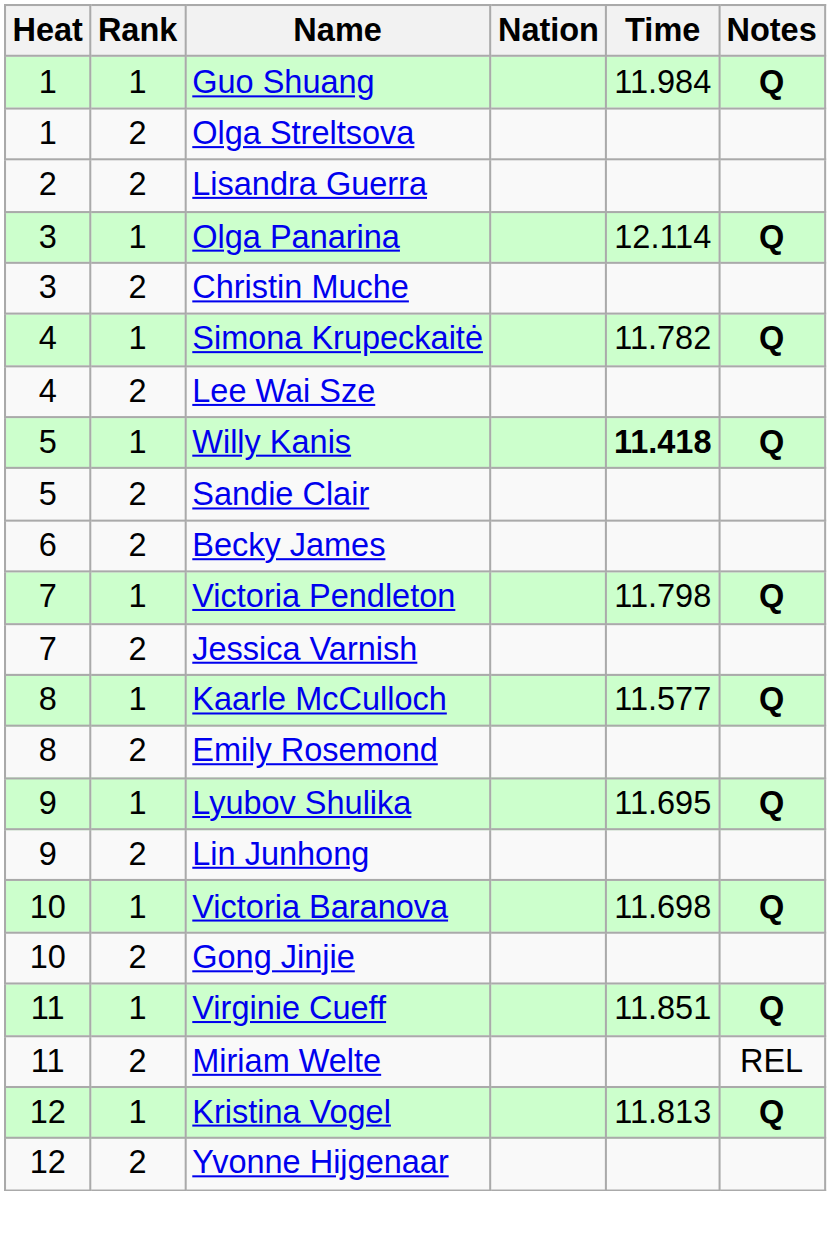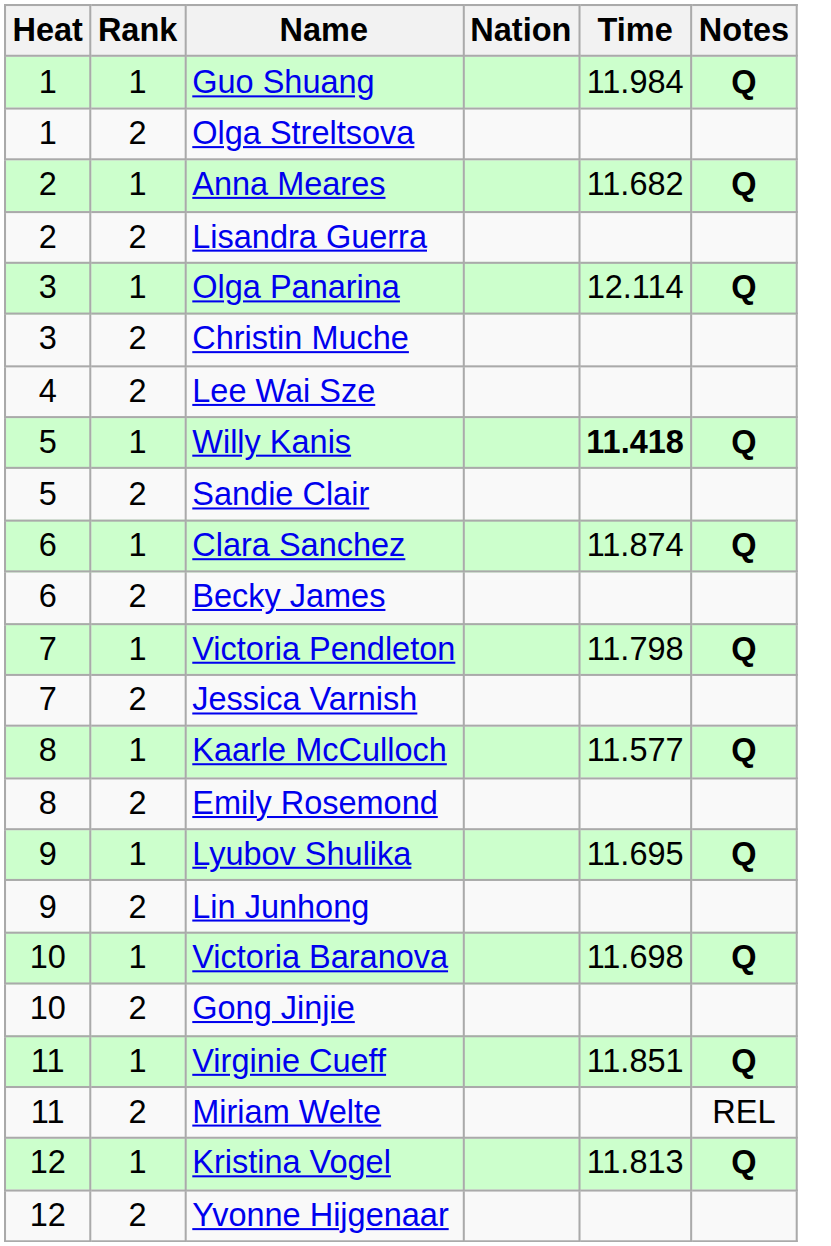 <table class="wikitable sortable" style="text-align:center">
 <tr>
 <th>Heat</th>
 <th>Rank</th>
 <th>Name</th>
 <th>Nation</th>
 <th>Time</th>
 <th>Notes</th>
 </tr>
 <tr style="background: #ccffcc;">
 <td>1</td>
 <td>1</td>
 <td align=left><a href='#'>Guo Shuang</a></td>
 <td align=left></td>
 <td>11.984</td>
 <td><strong>Q</strong></td>
 </tr>
 <tr>
 <td>1</td>
 <td>2</td>
 <td align=left><a href='#'>Olga Streltsova</a></td>
 <td align=left></td>
 <td></td>
 <td></td>
 </tr>
+<tr style="background: #ccffcc;">
+<td>2</td>
+<td>1</td>
+<td align=left><a href='#'>Anna Meares</a></td>
+<td align=left></td>
+<td>11.682</td>
+<td><strong>Q</strong></td>
+</tr>
 <tr>
 <td>2</td>
 <td>2</td>
 <td align=left><a href='#'>Lisandra Guerra</a></td>
 <td align=left></td>
 <td></td>
 <td></td>
 </tr>
 <tr style="background: #ccffcc;">
 <td>3</td>
 <td>1</td>
 <td align=left><a href='#'>Olga Panarina</a></td>
 <td align=left></td>
 <td>12.114</td>
 <td><strong>Q</strong></td>
 </tr>
 <tr>
 <td>3</td>
 <td>2</td>
 <td align=left><a href='#'>Christin Muche</a></td>
 <td align=left></td>
 <td></td>
 <td></td>
 </tr>
-<tr style="background: #ccffcc;">
-<td>4</td>
-<td>1</td>
-<td align=left><a href='#'>Simona Krupeckaitė</a></td>
-<td align=left></td>
-<td>11.782</td>
-<td><strong>Q</strong></td>
-</tr>
 <tr>
 <td>4</td>
 <td>2</td>
 <td align=left><a href='#'>Lee Wai Sze</a></td>
 <td align=left></td>
 <td></td>
 <td></td>
 </tr>
 <tr style="background: #ccffcc;">
 <td>5</td>
 <td>1</td>
 <td align=left><a href='#'>Willy Kanis</a></td>
 <td align=left></td>
 <td><strong>11.418</strong></td>
 <td><strong>Q</strong></td>
 </tr>
 <tr>
 <td>5</td>
 <td>2</td>
 <td align=left><a href='#'>Sandie Clair</a></td>
 <td align=left></td>
 <td></td>
 <td></td>
+</tr>
+<tr style="background: #ccffcc;">
+<td>6</td>
+<td>1</td>
+<td align=left><a href='#'>Clara Sanchez</a></td>
+<td align=left></td>
+<td>11.874</td>
+<td><strong>Q</strong></td>
 </tr>
 <tr>
 <td>6</td>
 <td>2</td>
 <td align=left><a href='#'>Becky James</a></td>
 <td align=left></td>
 <td></td>
 <td></td>
 </tr>
 <tr style="background: #ccffcc;">
 <td>7</td>
 <td>1</td>
 <td align=left><a href='#'>Victoria Pendleton</a></td>
 <td align=left></td>
 <td>11.798</td>
 <td><strong>Q</strong></td>
 </tr>
 <tr>
 <td>7</td>
 <td>2</td>
 <td align=left><a href='#'>Jessica Varnish</a></td>
 <td align=left></td>
 <td></td>
 <td></td>
 </tr>
 <tr style="background: #ccffcc;">
 <td>8</td>
 <td>1</td>
 <td align=left><a href='#'>Kaarle McCulloch</a></td>
 <td align=left></td>
 <td>11.577</td>
 <td><strong>Q</strong></td>
 </tr>
 <tr>
 <td>8</td>
 <td>2</td>
 <td align=left><a href='#'>Emily Rosemond</a></td>
 <td align=left></td>
 <td></td>
 <td></td>
 </tr>
 <tr style="background: #ccffcc;">
 <td>9</td>
 <td>1</td>
 <td align=left><a href='#'>Lyubov Shulika</a></td>
 <td align=left></td>
 <td>11.695</td>
 <td><strong>Q</strong></td>
 </tr>
 <tr>
 <td>9</td>
 <td>2</td>
 <td align=left><a href='#'>Lin Junhong</a></td>
 <td align=left></td>
 <td></td>
 <td></td>
 </tr>
 <tr style="background: #ccffcc;">
 <td>10</td>
 <td>1</td>
 <td align=left><a href='#'>Victoria Baranova</a></td>
 <td align=left></td>
 <td>11.698</td>
 <td><strong>Q</strong></td>
 </tr>
 <tr>
 <td>10</td>
 <td>2</td>
 <td align=left><a href='#'>Gong Jinjie</a></td>
 <td align=left></td>
 <td></td>
 <td></td>
 </tr>
 <tr style="background: #ccffcc;">
 <td>11</td>
 <td>1</td>
 <td align=left><a href='#'>Virginie Cueff</a></td>
 <td align=left></td>
 <td>11.851</td>
 <td><strong>Q</strong></td>
 </tr>
 <tr>
 <td>11</td>
 <td>2</td>
 <td align=left><a href='#'>Miriam Welte</a></td>
 <td align=left></td>
 <td></td>
 <td>REL</td>
 </tr>
 <tr style="background: #ccffcc;">
 <td>12</td>
 <td>1</td>
 <td align=left><a href='#'>Kristina Vogel</a></td>
 <td align=left></td>
 <td>11.813</td>
 <td><strong>Q</strong></td>
 </tr>
 <tr>
 <td>12</td>
 <td>2</td>
 <td align=left><a href='#'>Yvonne Hijgenaar</a></td>
 <td align=left></td>
 <td></td>
 <td></td>
 </tr>
 </table>
